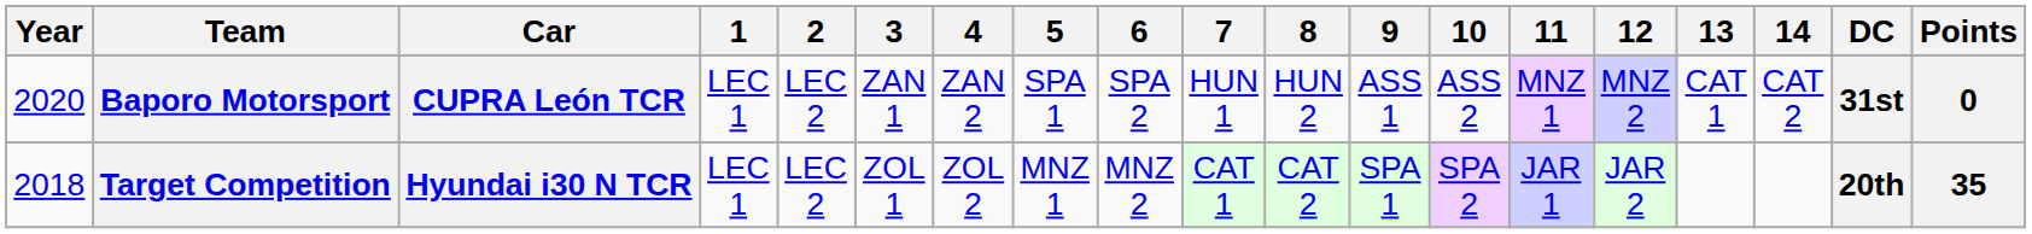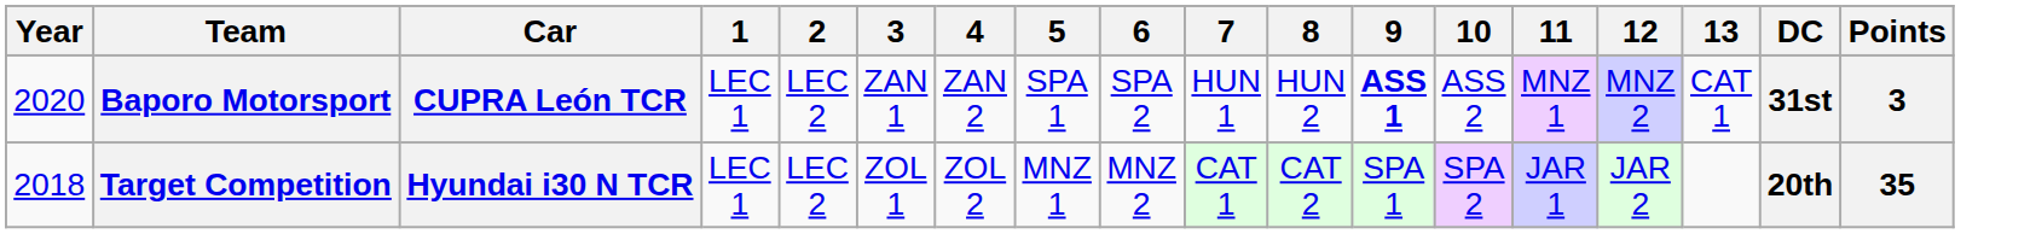 <table class="wikitable" style="text-align:center; font-size:85%">
 <tr>
 <th>Year</th>
 <th>Team</th>
 <th>Car</th>
 <th>1</th>
 <th>2</th>
 <th>3</th>
 <th>4</th>
 <th>5</th>
 <th>6</th>
 <th>7</th>
 <th>8</th>
 <th>9</th>
 <th>10</th>
 <th>11</th>
 <th>12</th>
 <th>13</th>
-<th>14</th>
 <th>DC</th>
 <th>Points</th>
 </tr>
 <tr>
 <td><a href='#'>2020</a></td>
 <th><a href='#'>Baporo Motorsport</a></th>
 <th><a href='#'>CUPRA León TCR</a></th>
 <td><a href='#'>LEC<br>1</a></td>
 <td><a href='#'>LEC<br>2</a></td>
 <td><a href='#'>ZAN<br>1</a></td>
 <td><a href='#'>ZAN<br>2</a></td>
 <td><a href='#'>SPA<br>1</a></td>
 <td><a href='#'>SPA<br>2</a></td>
 <td><a href='#'>HUN<br>1</a></td>
 <td><a href='#'>HUN<br>2</a></td>
-<td><a href='#'>ASS<br>1</a></td>
+<td><strong><a href='#'>ASS<br>1</a></strong></td>
 <td><a href='#'>ASS<br>2</a></td>
 <td style="background:#EFCFFF;"><a href='#'>MNZ<br>1</a><br></td>
 <td style="background:#CFCFFF;"><a href='#'>MNZ<br>2</a><br></td>
 <td><a href='#'>CAT<br>1</a></td>
-<td><a href='#'>CAT<br>2</a></td>
 <th>31st</th>
-<th>0</th>
+<th>3</th>
 </tr>
 <tr>
 <td><a href='#'>2018</a></td>
 <th><a href='#'>Target Competition</a></th>
 <th><a href='#'>Hyundai i30 N TCR</a></th>
 <td><a href='#'>LEC<br>1</a></td>
 <td><a href='#'>LEC<br>2</a></td>
 <td><a href='#'>ZOL<br>1</a></td>
 <td><a href='#'>ZOL<br>2</a></td>
 <td><a href='#'>MNZ<br>1</a></td>
 <td><a href='#'>MNZ<br>2</a></td>
 <td style="background:#DFFFDF;"><a href='#'>CAT<br>1</a><br></td>
 <td style="background:#DFFFDF;"><a href='#'>CAT<br>2</a><br></td>
 <td style="background:#DFFFDF;"><a href='#'>SPA<br>1</a><br></td>
 <td style="background:#EFCFFF;"><a href='#'>SPA<br>2</a><br></td>
 <td style="background:#CFCFFF;"><a href='#'>JAR<br>1</a><br></td>
 <td style="background:#DFFFDF;"><a href='#'>JAR<br>2</a><br></td>
 <td></td>
-<td></td>
 <th>20th</th>
 <th>35</th>
 </tr>
 </table>
